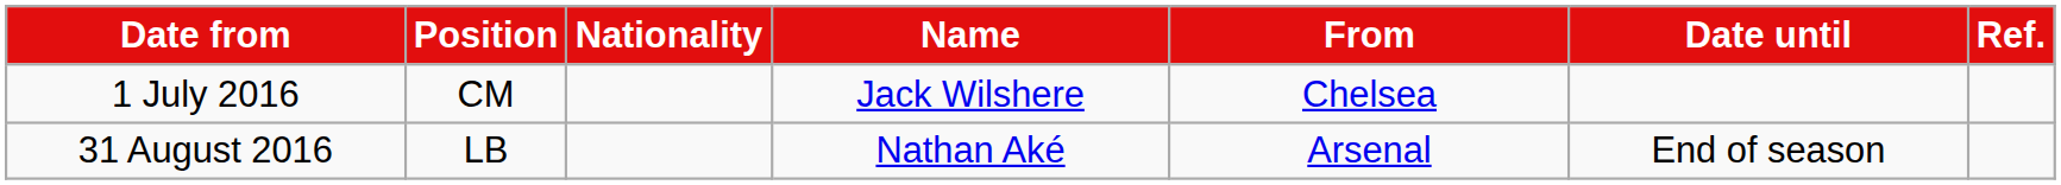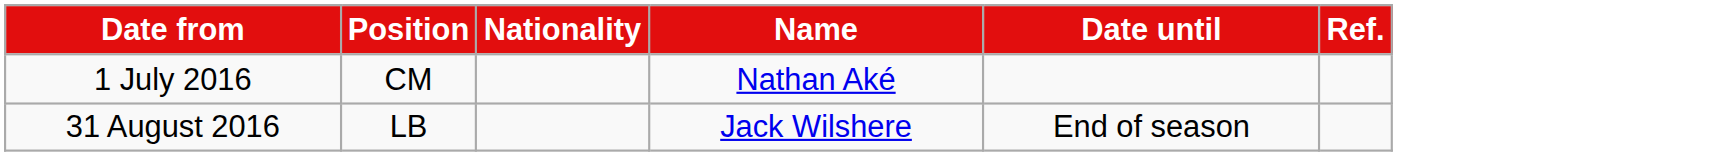 <table class="wikitable"  style="text-align:center; font-size:90%; ">
 <tr>
 <th style="background:#E20E0E; color:white; width:150px;">Date from</th>
 <th style="background:#E20E0E; color:white; width:50px;">Position</th>
 <th style="background:#E20E0E; color:white; width:50px;">Nationality</th>
 <th style="background:#E20E0E; color:white; width:150px;">Name</th>
-<th style="background:#E20E0E; color:white; width:150px;">From</th>
 <th style="background:#E20E0E; color:white; width:150px;">Date until</th>
 <th style="background:#E20E0E; color:white; width:25px;">Ref.</th>
 </tr>
 <tr>
 <td>1 July 2016</td>
 <td>CM</td>
 <td></td>
-<td><a href='#'>Jack Wilshere</a></td>
-<td><a href='#'>Chelsea</a></td>
+<td><a href='#'>Nathan Aké</a></td>
 <td></td>
 <td></td>
 </tr>
 <tr>
 <td>31 August 2016</td>
 <td>LB</td>
 <td></td>
-<td><a href='#'>Nathan Aké</a></td>
-<td><a href='#'>Arsenal</a></td>
+<td><a href='#'>Jack Wilshere</a></td>
 <td>End of season</td>
 <td></td>
 </tr>
 </table>
